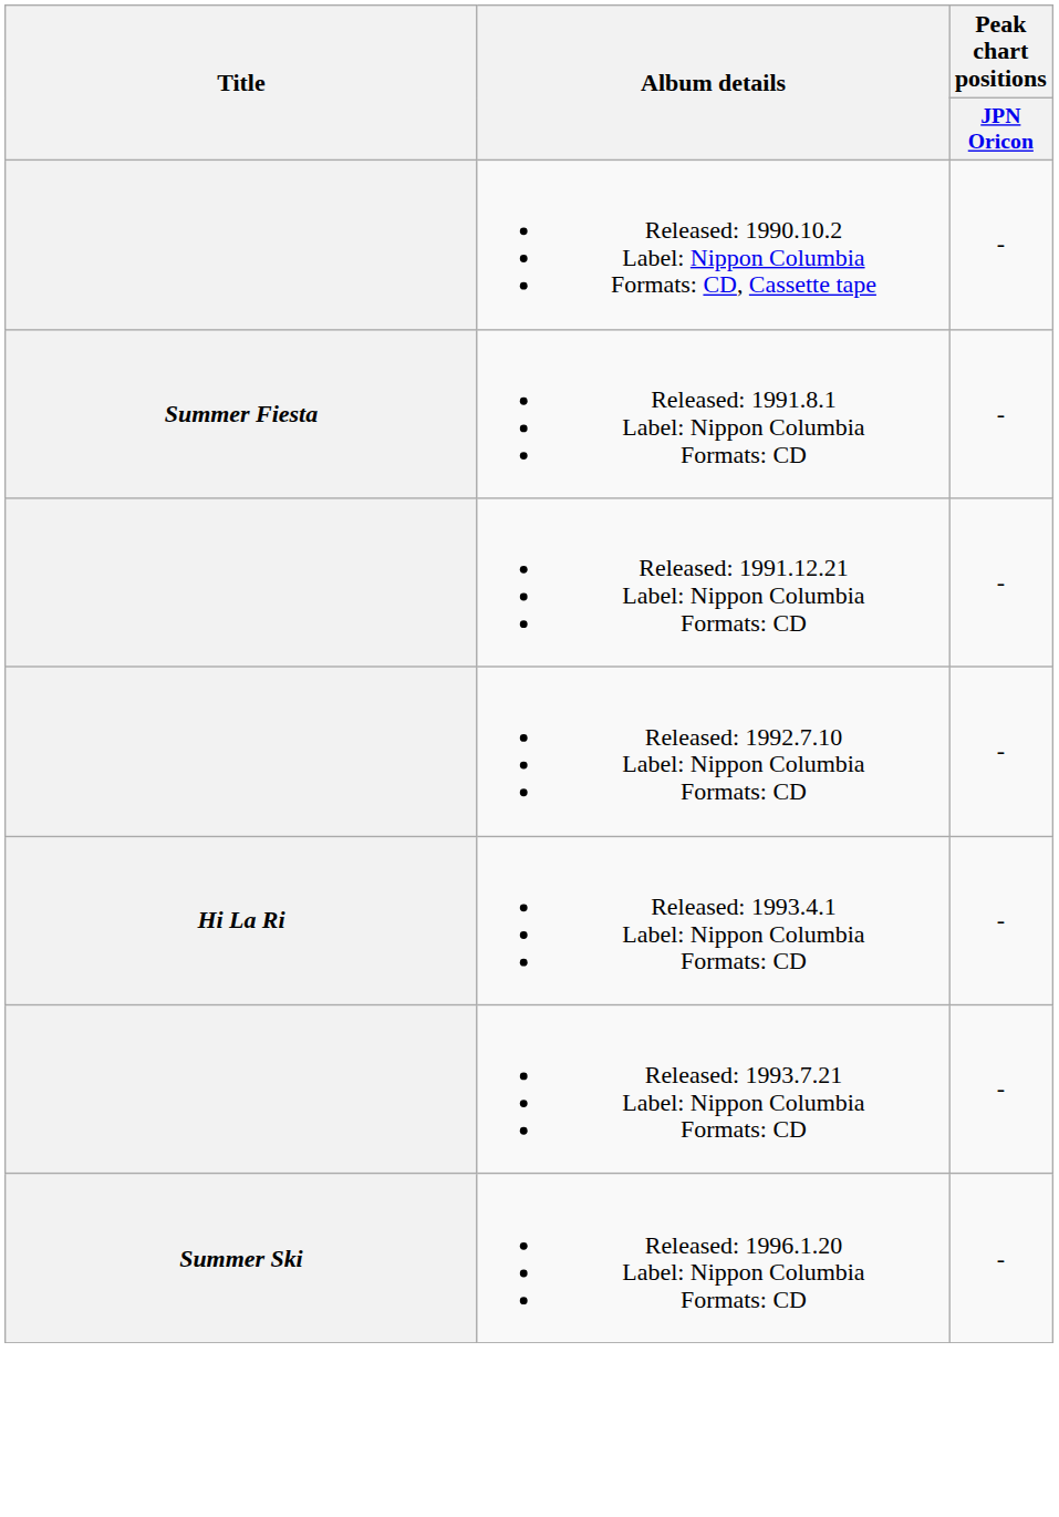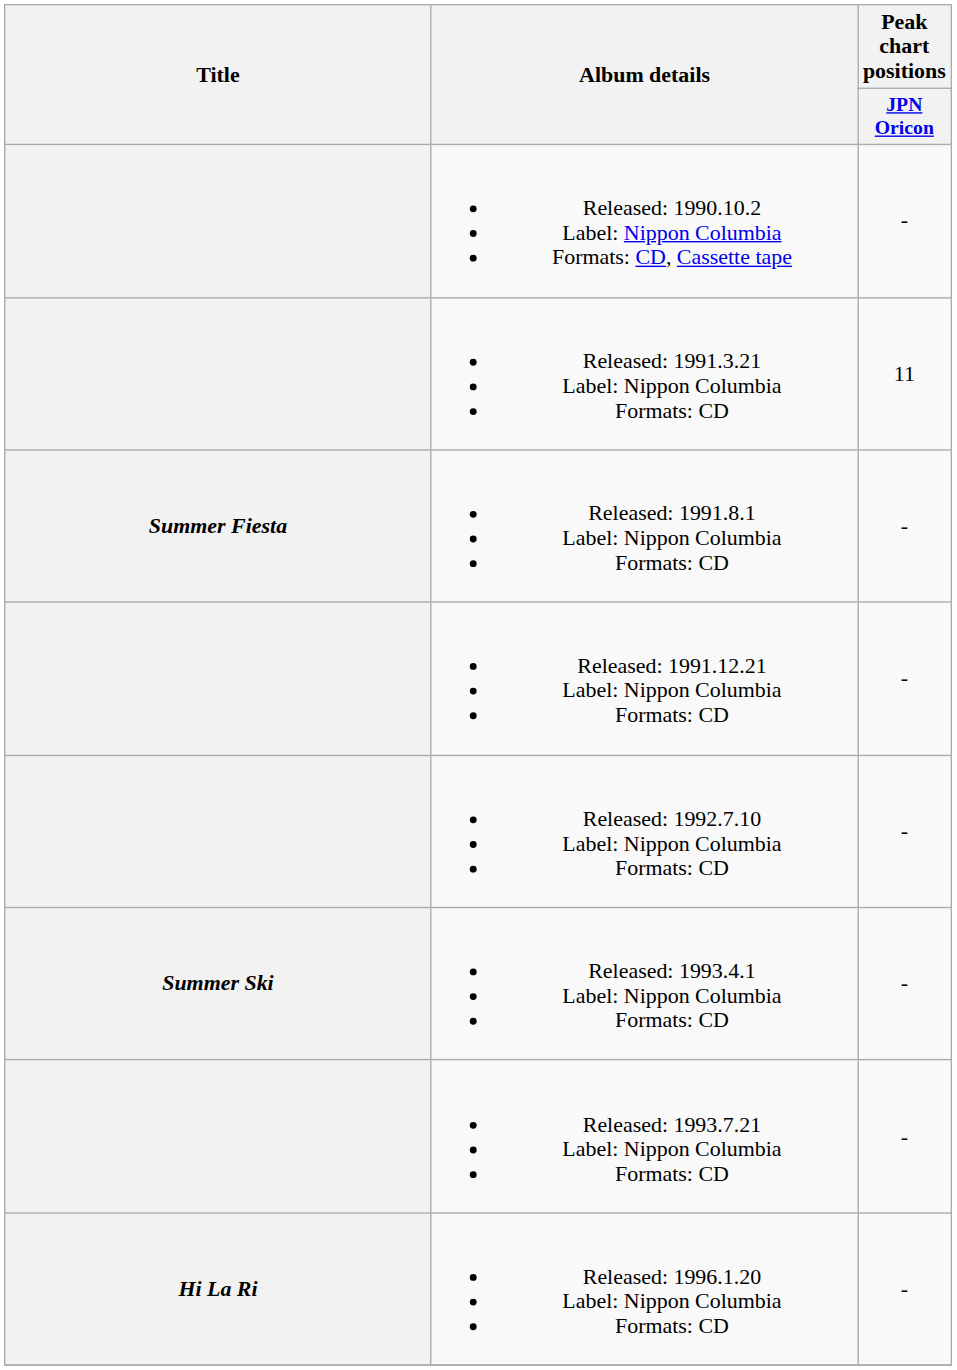 <table class="wikitable plainrowheaders" style="text-align:center;">
 <tr>
 <th scope="col" rowspan="2" style="width:19em;">Title</th>
 <th scope="col" rowspan="2" style="width:19em;">Album details</th>
 <th scope="col">Peak chart positions</th>
 </tr>
 <tr>
 <th scope="col" style="width:2.9em;font-size:90%;"><a href='#'>JPN<br>Oricon</a><br></th>
 </tr>
 <tr>
 <th scope="row"></th>
 <td><br><ul><li>Released: 1990.10.2</li><li>Label: <a href='#'>Nippon Columbia</a></li><li>Formats: <a href='#'>CD</a>, <a href='#'>Cassette tape</a></li></ul></td>
 <td align="center">-</td>
+</tr>
+<tr>
+<th scope="row"></th>
+<td><br><ul><li>Released: 1991.3.21</li><li>Label: Nippon Columbia</li><li>Formats: CD</li></ul></td>
+<td>11</td>
 </tr>
 <tr>
 <th scope="row"><em>Summer Fiesta</em></th>
 <td><br><ul><li>Released: 1991.8.1</li><li>Label: Nippon Columbia</li><li>Formats: CD</li></ul></td>
 <td align="center">-</td>
 </tr>
 <tr>
 <th scope="row"></th>
 <td><br><ul><li>Released: 1991.12.21</li><li>Label: Nippon Columbia</li><li>Formats: CD</li></ul></td>
 <td align="center">-</td>
 </tr>
 <tr>
 <th scope="row"></th>
 <td><br><ul><li>Released: 1992.7.10</li><li>Label: Nippon Columbia</li><li>Formats: CD</li></ul></td>
 <td align="center">-</td>
 </tr>
 <tr>
-<th scope="row"><em>Hi La Ri</em></th>
+<th scope="row"><em>Summer Ski</em></th>
 <td><br><ul><li>Released: 1993.4.1</li><li>Label: Nippon Columbia</li><li>Formats: CD</li></ul></td>
 <td align="center">-</td>
 </tr>
 <tr>
 <th scope="row"></th>
 <td><br><ul><li>Released: 1993.7.21</li><li>Label: Nippon Columbia</li><li>Formats: CD</li></ul></td>
 <td align="center">-</td>
 </tr>
 <tr>
-<th scope="row"><em>Summer Ski</em></th>
+<th scope="row"><em>Hi La Ri</em></th>
 <td><br><ul><li>Released: 1996.1.20</li><li>Label: Nippon Columbia</li><li>Formats: CD</li></ul></td>
 <td align="center">-</td>
 </tr>
 <tr>
 </tr>
 </table>
